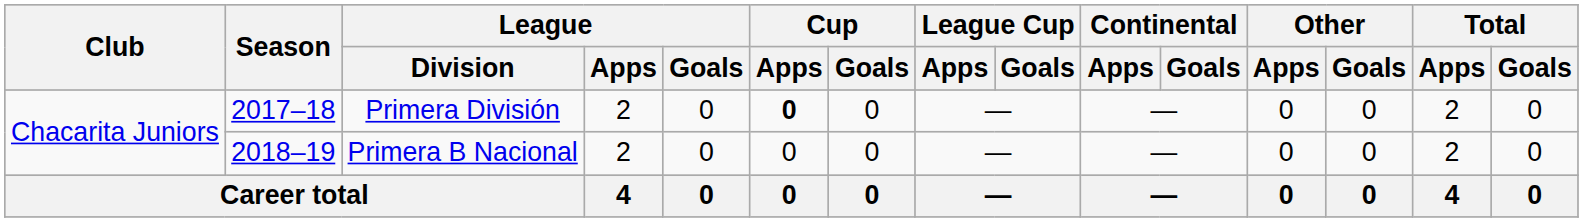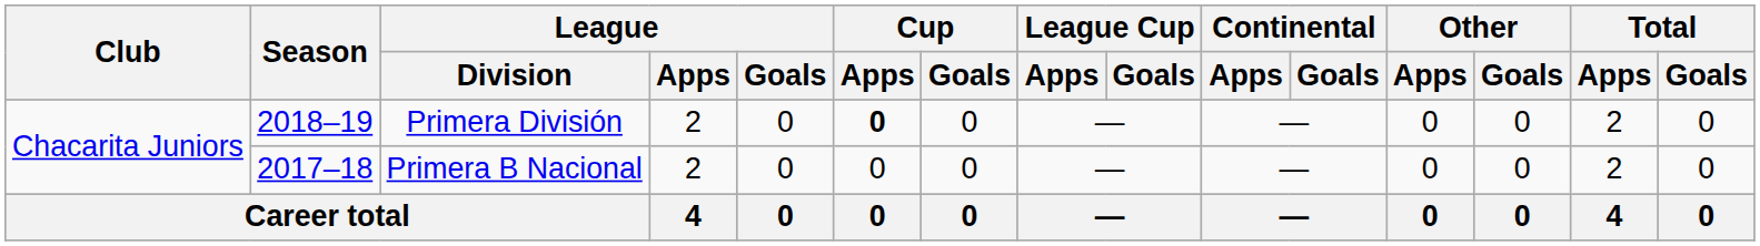 <table class="wikitable" style="text-align:center">
 <tr>
 <th rowspan="2">Club</th>
 <th rowspan="2">Season</th>
 <th colspan="3">League</th>
 <th colspan="2">Cup</th>
 <th colspan="2">League Cup</th>
 <th colspan="2">Continental</th>
 <th colspan="2">Other</th>
 <th colspan="2">Total</th>
 </tr>
 <tr>
 <th>Division</th>
 <th>Apps</th>
 <th>Goals</th>
 <th>Apps</th>
 <th>Goals</th>
 <th>Apps</th>
 <th>Goals</th>
 <th>Apps</th>
 <th>Goals</th>
 <th>Apps</th>
 <th>Goals</th>
 <th>Apps</th>
 <th>Goals</th>
 </tr>
 <tr>
 <td rowspan="2"><a href='#'>Chacarita Juniors</a></td>
-<td><a href='#'>2017–18</a></td>
+<td><a href='#'>2018–19</a></td>
 <td rowspan="1"><a href='#'>Primera División</a></td>
 <td>2</td>
 <td>0</td>
 <td><strong>0</strong></td>
 <td>0</td>
 <td colspan="2">—</td>
 <td colspan="2">—</td>
 <td>0</td>
 <td>0</td>
 <td>2</td>
 <td>0</td>
 </tr>
 <tr>
-<td><a href='#'>2018–19</a></td>
+<td><a href='#'>2017–18</a></td>
 <td rowspan="1"><a href='#'>Primera B Nacional</a></td>
 <td>2</td>
 <td>0</td>
 <td>0</td>
 <td>0</td>
 <td colspan="2">—</td>
 <td colspan="2">—</td>
 <td>0</td>
 <td>0</td>
 <td>2</td>
 <td>0</td>
 </tr>
 <tr>
 <th colspan="3">Career total</th>
 <th>4</th>
 <th>0</th>
 <th>0</th>
 <th>0</th>
 <th colspan="2">—</th>
 <th colspan="2">—</th>
 <th>0</th>
 <th>0</th>
 <th>4</th>
 <th>0</th>
 </tr>
 </table>
